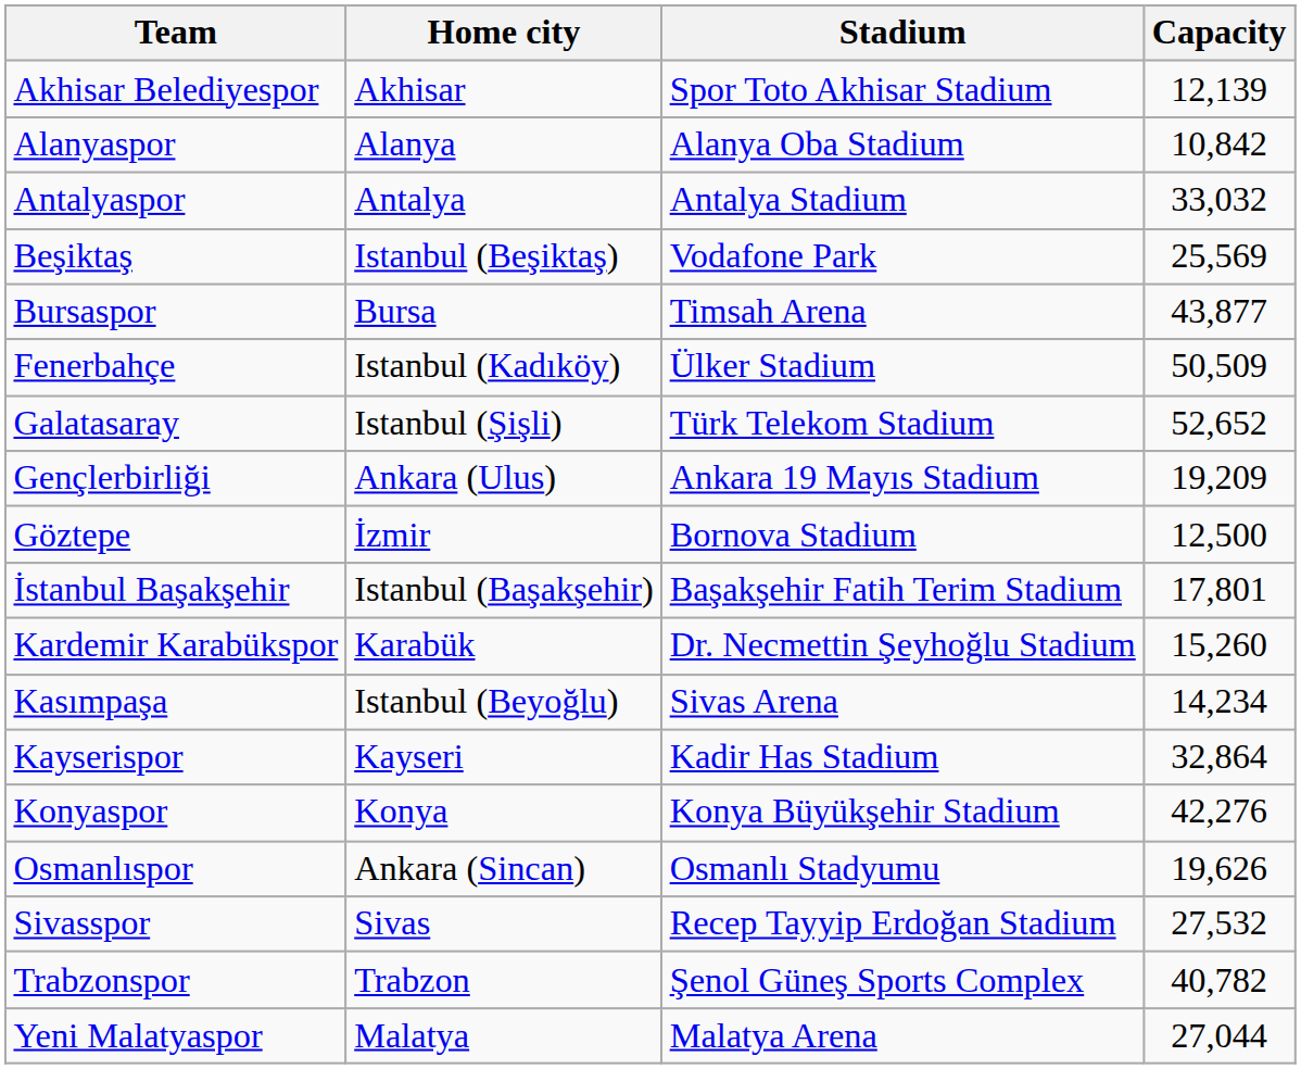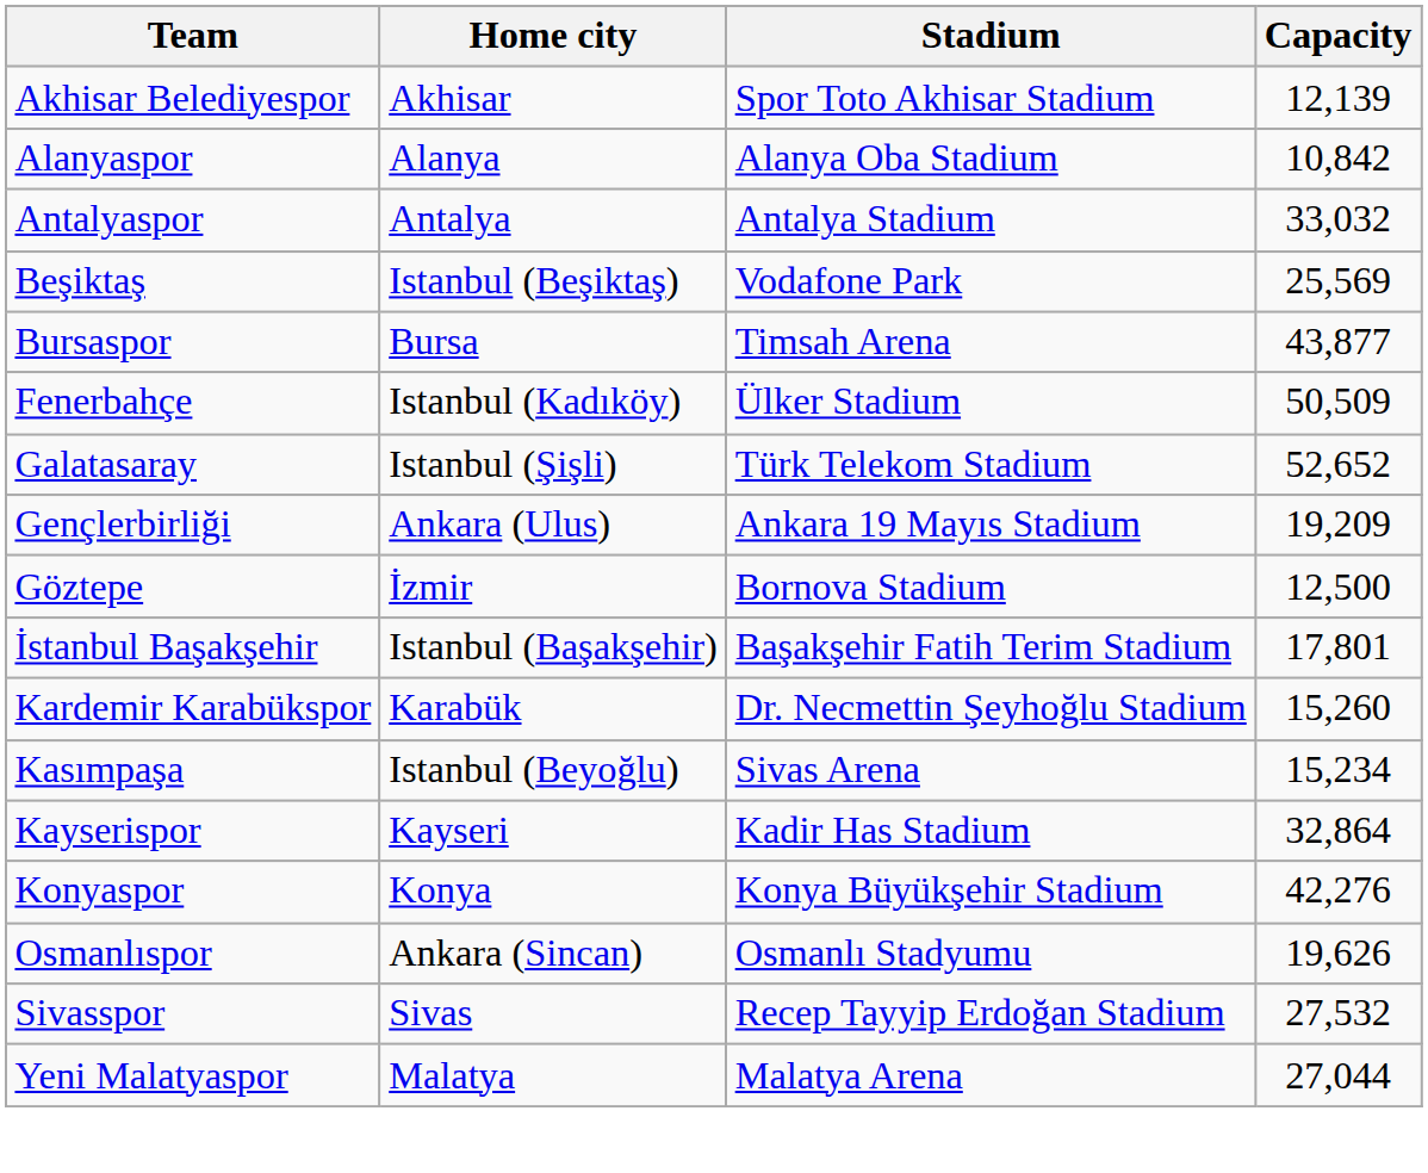 <table class="wikitable sortable" style="text-align: left;">
 <tr>
 <th>Team</th>
 <th>Home city</th>
 <th>Stadium</th>
 <th>Capacity</th>
 </tr>
 <tr>
 <td><a href='#'>Akhisar Belediyespor</a></td>
 <td><a href='#'>Akhisar</a></td>
 <td><a href='#'>Spor Toto Akhisar Stadium</a></td>
 <td align=center>12,139</td>
 </tr>
 <tr>
 <td><a href='#'>Alanyaspor</a></td>
 <td><a href='#'>Alanya</a></td>
 <td><a href='#'>Alanya Oba Stadium</a></td>
 <td align=center>10,842</td>
 </tr>
 <tr>
 <td><a href='#'>Antalyaspor</a></td>
 <td><a href='#'>Antalya</a></td>
 <td><a href='#'>Antalya Stadium</a></td>
 <td align=center>33,032</td>
 </tr>
 <tr>
 <td><a href='#'>Beşiktaş</a></td>
 <td><a href='#'>Istanbul</a> (<a href='#'>Beşiktaş</a>)</td>
 <td><a href='#'>Vodafone Park</a></td>
 <td align=center>25,569</td>
 </tr>
 <tr>
 <td><a href='#'>Bursaspor</a></td>
 <td><a href='#'>Bursa</a></td>
 <td><a href='#'>Timsah Arena</a></td>
 <td align=center>43,877</td>
 </tr>
 <tr>
 <td><a href='#'>Fenerbahçe</a></td>
 <td>Istanbul (<a href='#'>Kadıköy</a>)</td>
 <td><a href='#'>Ülker Stadium</a></td>
 <td align=center>50,509</td>
 </tr>
 <tr>
 <td><a href='#'>Galatasaray</a></td>
 <td>Istanbul (<a href='#'>Şişli</a>)</td>
 <td><a href='#'>Türk Telekom Stadium</a></td>
 <td align=center>52,652</td>
 </tr>
 <tr>
 <td><a href='#'>Gençlerbirliği</a></td>
 <td><a href='#'>Ankara</a> (<a href='#'>Ulus</a>)</td>
 <td><a href='#'>Ankara 19 Mayıs Stadium</a></td>
 <td align=center>19,209</td>
 </tr>
 <tr>
 <td><a href='#'>Göztepe</a></td>
 <td><a href='#'>İzmir</a></td>
 <td><a href='#'>Bornova Stadium</a></td>
 <td align=center>12,500</td>
 </tr>
 <tr>
 <td><a href='#'>İstanbul Başakşehir</a></td>
 <td>Istanbul (<a href='#'>Başakşehir</a>)</td>
 <td><a href='#'>Başakşehir Fatih Terim Stadium</a></td>
 <td align=center>17,801</td>
 </tr>
 <tr>
 <td><a href='#'>Kardemir Karabükspor</a></td>
 <td><a href='#'>Karabük</a></td>
 <td><a href='#'>Dr. Necmettin Şeyhoğlu Stadium</a></td>
 <td align=center>15,260</td>
 </tr>
 <tr>
 <td><a href='#'>Kasımpaşa</a></td>
 <td>Istanbul (<a href='#'>Beyoğlu</a>)</td>
 <td><a href='#'>Sivas Arena</a></td>
-<td align=center>14,234</td>
+<td align=center>15,234</td>
 </tr>
 <tr>
 <td><a href='#'>Kayserispor</a></td>
 <td><a href='#'>Kayseri</a></td>
 <td><a href='#'>Kadir Has Stadium</a></td>
 <td align=center>32,864</td>
 </tr>
 <tr>
 <td><a href='#'>Konyaspor</a></td>
 <td><a href='#'>Konya</a></td>
 <td><a href='#'>Konya Büyükşehir Stadium</a></td>
 <td align=center>42,276</td>
 </tr>
 <tr>
 <td><a href='#'>Osmanlıspor</a></td>
 <td>Ankara (<a href='#'>Sincan</a>)</td>
 <td><a href='#'>Osmanlı Stadyumu</a></td>
 <td align=center>19,626</td>
 </tr>
 <tr>
 <td><a href='#'>Sivasspor</a></td>
 <td><a href='#'>Sivas</a></td>
 <td><a href='#'>Recep Tayyip Erdoğan Stadium</a></td>
 <td align=center>27,532</td>
 </tr>
 <tr>
-<td><a href='#'>Trabzonspor</a></td>
-<td><a href='#'>Trabzon</a></td>
-<td><a href='#'>Şenol Güneş Sports Complex</a></td>
-<td align=center>40,782</td>
-</tr>
-<tr>
 <td><a href='#'>Yeni Malatyaspor</a></td>
 <td><a href='#'>Malatya</a></td>
 <td><a href='#'>Malatya Arena</a></td>
 <td align=center>27,044</td>
 </tr>
 </table>
